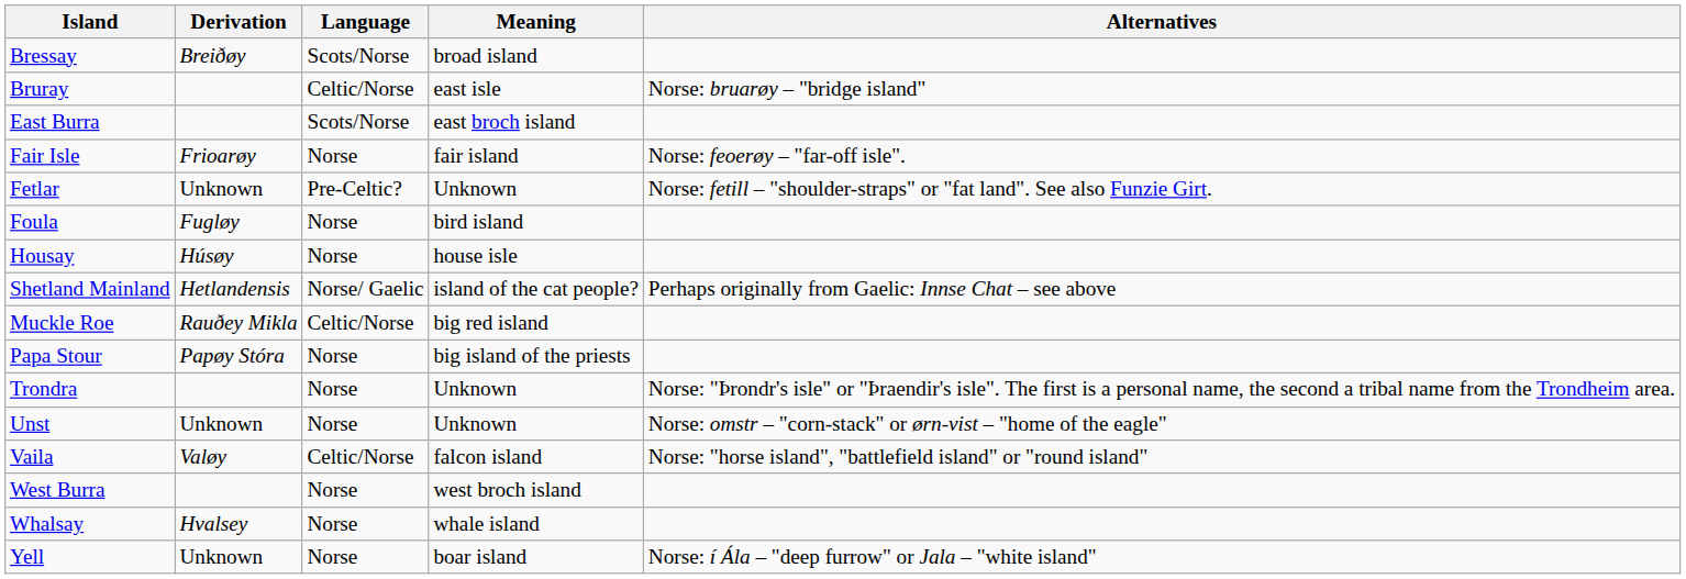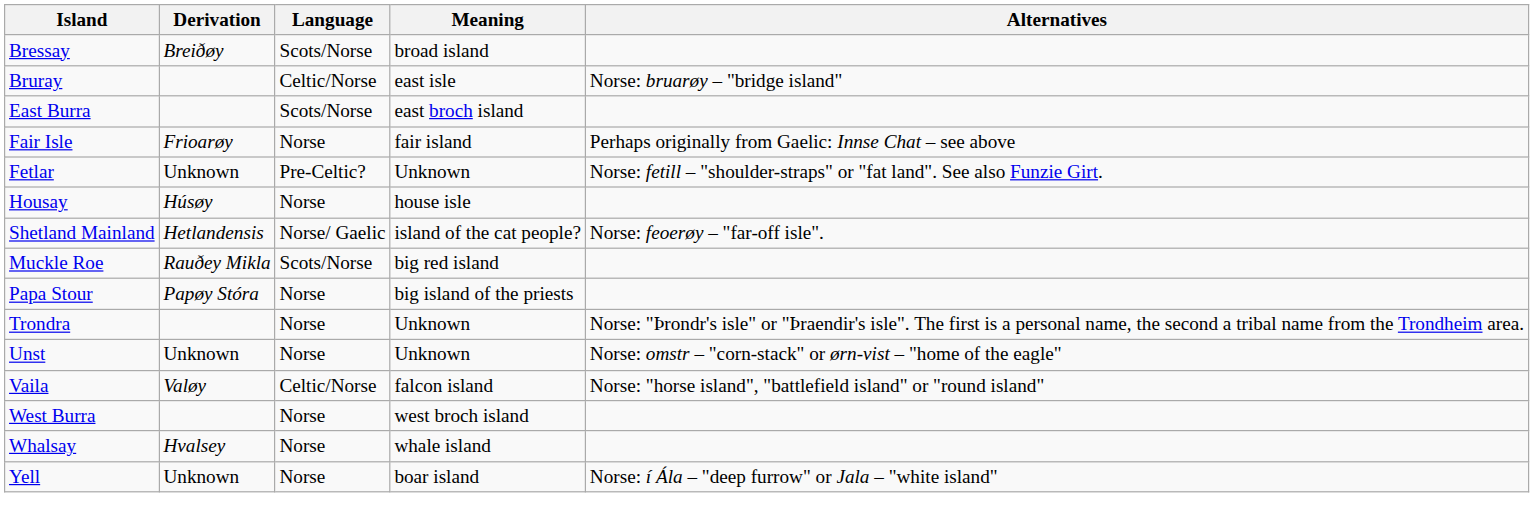 <table class="wikitable sortable">
 <tr>
 <th>Island</th>
 <th>Derivation</th>
 <th>Language</th>
 <th>Meaning</th>
 <th>Alternatives</th>
 </tr>
 <tr>
 <td><a href='#'>Bressay</a></td>
 <td><em>Breiðøy</em></td>
 <td>Scots/Norse</td>
 <td>broad island</td>
 <td></td>
 </tr>
 <tr>
 <td><a href='#'>Bruray</a></td>
 <td></td>
 <td>Celtic/Norse</td>
 <td>east isle</td>
 <td>Norse: <em>bruarøy</em> – "bridge island"</td>
 </tr>
 <tr>
 <td><a href='#'>East Burra</a></td>
 <td></td>
 <td>Scots/Norse</td>
 <td>east <a href='#'>broch</a> island</td>
 <td></td>
 </tr>
 <tr>
 <td><a href='#'>Fair Isle</a></td>
 <td><em>Frioarøy</em></td>
 <td>Norse</td>
 <td>fair island</td>
-<td>Norse: <em>feoerøy</em> – "far-off isle".</td>
+<td>Perhaps originally from Gaelic: <em>Innse Chat</em> – see above</td>
 </tr>
 <tr>
 <td><a href='#'>Fetlar</a></td>
 <td>Unknown</td>
 <td>Pre-Celtic?</td>
 <td>Unknown</td>
 <td>Norse: <em>fetill</em> – "shoulder-straps" or "fat land". See also <a href='#'>Funzie Girt</a>.</td>
-</tr>
-<tr>
-<td><a href='#'>Foula</a></td>
-<td><em>Fugløy</em></td>
-<td>Norse</td>
-<td>bird island</td>
-<td></td>
 </tr>
 <tr>
 <td><a href='#'>Housay</a></td>
 <td><em>Húsøy</em></td>
 <td>Norse</td>
 <td>house isle</td>
 <td></td>
 </tr>
 <tr>
 <td><a href='#'>Shetland Mainland</a></td>
 <td><em>Hetlandensis</em></td>
 <td>Norse/ Gaelic</td>
 <td>island of the cat people?</td>
-<td>Perhaps originally from Gaelic: <em>Innse Chat</em> – see above</td>
+<td>Norse: <em>feoerøy</em> – "far-off isle".</td>
 </tr>
 <tr>
 <td><a href='#'>Muckle Roe</a></td>
 <td><em>Rauðey Mikla</em></td>
-<td>Celtic/Norse</td>
+<td>Scots/Norse</td>
 <td>big red island</td>
 <td></td>
 </tr>
 <tr>
 <td><a href='#'>Papa Stour</a></td>
 <td><em>Papøy Stóra</em></td>
 <td>Norse</td>
 <td>big island of the priests</td>
 <td></td>
 </tr>
 <tr>
 <td><a href='#'>Trondra</a></td>
 <td></td>
 <td>Norse</td>
 <td>Unknown</td>
 <td>Norse: "Þrondr's isle" or "Þraendir's isle". The first is a personal name, the second a tribal name from the <a href='#'>Trondheim</a> area.</td>
 </tr>
 <tr>
 <td><a href='#'>Unst</a></td>
 <td>Unknown</td>
 <td>Norse</td>
 <td>Unknown</td>
 <td>Norse: <em>omstr</em> – "corn-stack" or <em>ørn-vist</em> – "home of the eagle"</td>
 </tr>
 <tr>
 <td><a href='#'>Vaila</a></td>
 <td><em>Valøy</em></td>
 <td>Celtic/Norse</td>
 <td>falcon island</td>
 <td>Norse: "horse island", "battlefield island" or "round island"</td>
 </tr>
 <tr>
 <td><a href='#'>West Burra</a></td>
 <td></td>
 <td>Norse</td>
 <td>west broch island</td>
 <td></td>
 </tr>
 <tr>
 <td><a href='#'>Whalsay</a></td>
 <td><em>Hvalsey</em></td>
 <td>Norse</td>
 <td>whale island</td>
 <td></td>
 </tr>
 <tr>
 <td><a href='#'>Yell</a></td>
 <td>Unknown</td>
 <td>Norse</td>
 <td>boar island</td>
 <td>Norse: <em>í Ála</em> – "deep furrow" or <em>Jala</em> – "white island"</td>
 </tr>
 </table>
